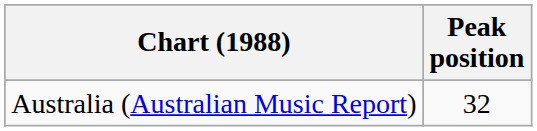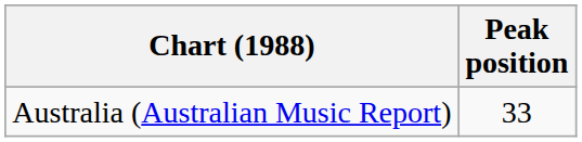 <table class="wikitable">
 <tr>
 <th align="left">Chart (1988)</th>
 <th align="left">Peak<br>position</th>
 </tr>
 <tr>
 <td align="left">Australia (<a href='#'>Australian Music Report</a>)</td>
-<td style="text-align:center;">32</td>
+<td style="text-align:center;">33</td>
 </tr>
 </table>
